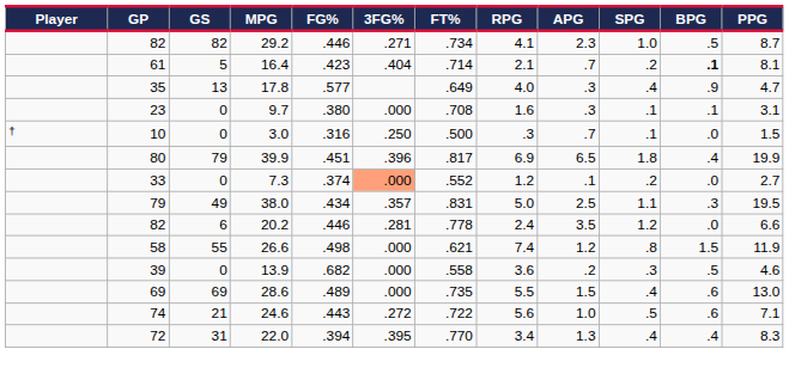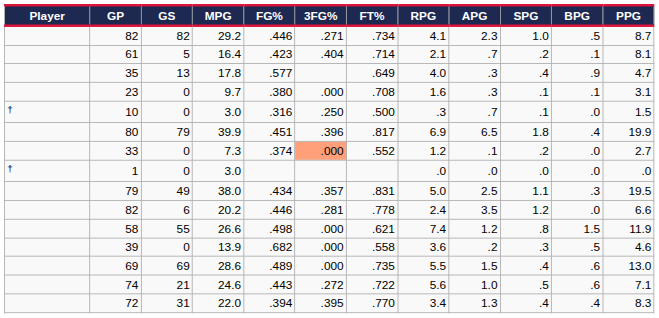 <table class="wikitable sortable" style="text-align:right; font-size: 90%">
 <tr>
 <th style="background:#1D2951; color:#FFFFFF; border-top:#DC143C 3px solid; border-bottom:#DC143C 3px solid;" width="10%">Player</th>
 <th style="background: #1D2951; color:#FFFFFF; border-top:#DC143C 3px solid; border-bottom:#DC143C 3px solid;" width="6%">GP</th>
 <th style="background: #1D2951; color:#FFFFFF; border-top:#DC143C 3px solid; border-bottom:#DC143C 3px solid;" width="6%">GS</th>
 <th style="background: #1D2951; color:#FFFFFF; border-top:#DC143C 3px solid; border-bottom:#DC143C 3px solid;" width="6%">MPG</th>
 <th style="background: #1D2951; color:#FFFFFF; border-top:#DC143C 3px solid; border-bottom:#DC143C 3px solid;" width="6%">FG%</th>
 <th style="background: #1D2951; color:#FFFFFF; border-top:#DC143C 3px solid; border-bottom:#DC143C 3px solid;" width="6%">3FG%</th>
 <th style="background: #1D2951; color:#FFFFFF; border-top:#DC143C 3px solid; border-bottom:#DC143C 3px solid;" width="6%">FT%</th>
 <th style="background: #1D2951; color:#FFFFFF; border-top:#DC143C 3px solid; border-bottom:#DC143C 3px solid;" width="6%">RPG</th>
 <th style="background: #1D2951; color:#FFFFFF; border-top:#DC143C 3px solid; border-bottom:#DC143C 3px solid;" width="6%">APG</th>
 <th style="background: #1D2951; color:#FFFFFF; border-top:#DC143C 3px solid; border-bottom:#DC143C 3px solid;" width="6%">SPG</th>
 <th style="background: #1D2951; color:#FFFFFF; border-top:#DC143C 3px solid; border-bottom:#DC143C 3px solid;" width="6%">BPG</th>
 <th style="background: #1D2951; color:#FFFFFF; border-top:#DC143C 3px solid; border-bottom:#DC143C 3px solid;" width="6%">PPG</th>
 </tr>
 <tr>
 <td style="text-align:left;"></td>
 <td>82</td>
 <td>82</td>
 <td>29.2</td>
 <td>.446</td>
 <td>.271</td>
 <td>.734</td>
 <td>4.1</td>
 <td>2.3</td>
 <td>1.0</td>
 <td>.5</td>
 <td>8.7</td>
 </tr>
 <tr>
 <td style="text-align:left;"></td>
 <td>61</td>
 <td>5</td>
 <td>16.4</td>
 <td>.423</td>
 <td>.404</td>
 <td>.714</td>
 <td>2.1</td>
 <td>.7</td>
 <td>.2</td>
-<td><strong>.1</strong></td>
+<td>.1</td>
 <td>8.1</td>
 </tr>
 <tr>
 <td style="text-align:left;"></td>
 <td>35</td>
 <td>13</td>
 <td>17.8</td>
 <td>.577</td>
 <td></td>
 <td>.649</td>
 <td>4.0</td>
 <td>.3</td>
 <td>.4</td>
 <td>.9</td>
 <td>4.7</td>
 </tr>
 <tr>
 <td style="text-align:left;"></td>
 <td>23</td>
 <td>0</td>
 <td>9.7</td>
 <td>.380</td>
 <td>.000</td>
 <td>.708</td>
 <td>1.6</td>
 <td>.3</td>
 <td>.1</td>
 <td>.1</td>
 <td>3.1</td>
 </tr>
 <tr>
 <td style="text-align:left;"><sup>†</sup></td>
 <td>10</td>
 <td>0</td>
 <td>3.0</td>
 <td>.316</td>
 <td>.250</td>
 <td>.500</td>
 <td>.3</td>
 <td>.7</td>
 <td>.1</td>
 <td>.0</td>
 <td>1.5</td>
 </tr>
 <tr>
 <td style="text-align:left;"></td>
 <td>80</td>
 <td>79</td>
 <td>39.9</td>
 <td>.451</td>
 <td>.396</td>
 <td>.817</td>
 <td>6.9</td>
 <td>6.5</td>
 <td>1.8</td>
 <td>.4</td>
 <td>19.9</td>
 </tr>
 <tr>
 <td style="text-align:left;"></td>
 <td>33</td>
 <td>0</td>
 <td>7.3</td>
 <td>.374</td>
 <td style="background: lightsalmon;">.000</td>
 <td>.552</td>
 <td>1.2</td>
 <td>.1</td>
 <td>.2</td>
 <td>.0</td>
 <td>2.7</td>
+</tr>
+<tr>
+<td style="text-align:left;"><sup>†</sup></td>
+<td>1</td>
+<td>0</td>
+<td>3.0</td>
+<td></td>
+<td></td>
+<td></td>
+<td>.0</td>
+<td>.0</td>
+<td>.0</td>
+<td>.0</td>
+<td>.0</td>
 </tr>
 <tr>
 <td style="text-align:left;"></td>
 <td>79</td>
 <td>49</td>
 <td>38.0</td>
 <td>.434</td>
 <td>.357</td>
 <td>.831</td>
 <td>5.0</td>
 <td>2.5</td>
 <td>1.1</td>
 <td>.3</td>
 <td>19.5</td>
 </tr>
 <tr>
 <td style="text-align:left;"></td>
 <td>82</td>
 <td>6</td>
 <td>20.2</td>
 <td>.446</td>
 <td>.281</td>
 <td>.778</td>
 <td>2.4</td>
 <td>3.5</td>
 <td>1.2</td>
 <td>.0</td>
 <td>6.6</td>
 </tr>
 <tr>
 <td style="text-align:left;"></td>
 <td>58</td>
 <td>55</td>
 <td>26.6</td>
 <td>.498</td>
 <td>.000</td>
 <td>.621</td>
 <td>7.4</td>
 <td>1.2</td>
 <td>.8</td>
 <td>1.5</td>
 <td>11.9</td>
 </tr>
 <tr>
 <td style="text-align:left;"></td>
 <td>39</td>
 <td>0</td>
 <td>13.9</td>
 <td>.682</td>
 <td>.000</td>
 <td>.558</td>
 <td>3.6</td>
 <td>.2</td>
 <td>.3</td>
 <td>.5</td>
 <td>4.6</td>
 </tr>
 <tr>
 <td style="text-align:left;"></td>
 <td>69</td>
 <td>69</td>
 <td>28.6</td>
 <td>.489</td>
 <td>.000</td>
 <td>.735</td>
 <td>5.5</td>
 <td>1.5</td>
 <td>.4</td>
 <td>.6</td>
 <td>13.0</td>
 </tr>
 <tr>
 <td style="text-align:left;"></td>
 <td>74</td>
 <td>21</td>
 <td>24.6</td>
 <td>.443</td>
 <td>.272</td>
 <td>.722</td>
 <td>5.6</td>
 <td>1.0</td>
 <td>.5</td>
 <td>.6</td>
 <td>7.1</td>
 </tr>
 <tr>
 <td style="text-align:left;"></td>
 <td>72</td>
 <td>31</td>
 <td>22.0</td>
 <td>.394</td>
 <td>.395</td>
 <td>.770</td>
 <td>3.4</td>
 <td>1.3</td>
 <td>.4</td>
 <td>.4</td>
 <td>8.3</td>
 </tr>
 </table>
